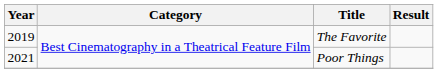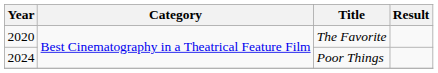 <table class="wikitable">
 <tr>
 <th>Year</th>
 <th>Category</th>
 <th>Title</th>
 <th>Result</th>
 </tr>
 <tr>
-<td>2019</td>
+<td>2020</td>
 <td rowspan="2"><a href='#'>Best Cinematography in a Theatrical Feature Film</a></td>
 <td><em>The Favorite</em></td>
 <td></td>
 </tr>
 <tr>
-<td>2021</td>
+<td>2024</td>
 <td><em>Poor Things</em></td>
 <td></td>
 </tr>
 <tr>
 </tr>
 </table>
